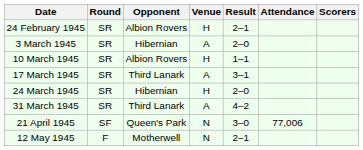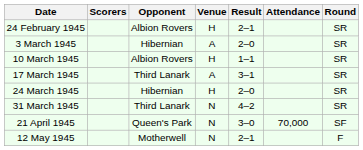 <table class="wikitable sortable" style="font-size:100%; text-align:center">
 <tr>
 <th>Date</th>
-<th>Round</th>
+<th>Scorers</th>
 <th>Opponent</th>
 <th>Venue</th>
 <th>Result</th>
 <th>Attendance</th>
-<th>Scorers</th>
+<th>Round</th>
 </tr>
 <tr bgcolor = "#EEFFEE">
 <td>24 February 1945</td>
-<td>SR</td>
+<td></td>
 <td>Albion Rovers</td>
 <td>H</td>
 <td>2–1</td>
 <td></td>
-<td></td>
+<td>SR</td>
 </tr>
 <tr bgcolor = "#EEFFEE">
 <td>3 March 1945</td>
-<td>SR</td>
+<td></td>
 <td>Hibernian</td>
 <td>A</td>
 <td>2–0</td>
 <td></td>
-<td></td>
+<td>SR</td>
 </tr>
 <tr bgcolor = "#EEFFEE">
 <td>10 March 1945</td>
-<td>SR</td>
+<td></td>
 <td>Albion Rovers</td>
 <td>H</td>
 <td>1–1</td>
 <td></td>
-<td></td>
+<td>SR</td>
 </tr>
 <tr bgcolor = "#EEFFEE">
 <td>17 March 1945</td>
-<td>SR</td>
+<td></td>
 <td>Third Lanark</td>
 <td>A</td>
 <td>3–1</td>
 <td></td>
-<td></td>
+<td>SR</td>
 </tr>
 <tr bgcolor = "#EEFFEE">
 <td>24 March 1945</td>
-<td>SR</td>
+<td></td>
 <td>Hibernian</td>
 <td>H</td>
 <td>2–0</td>
 <td></td>
-<td></td>
+<td>SR</td>
 </tr>
 <tr bgcolor = "#EEFFEE">
 <td>31 March 1945</td>
-<td>SR</td>
+<td></td>
 <td>Third Lanark</td>
-<td>A</td>
+<td>N</td>
 <td>4–2</td>
 <td></td>
-<td></td>
+<td>SR</td>
 </tr>
 <tr bgcolor = "#EEFFEE">
 <td>21 April 1945</td>
-<td>SF</td>
+<td></td>
 <td>Queen's Park</td>
 <td>N</td>
 <td>3–0</td>
-<td>77,006</td>
-<td></td>
+<td>70,000</td>
+<td>SF</td>
 </tr>
 <tr bgcolor = "#EEFFEE">
 <td>12 May 1945</td>
-<td>F</td>
+<td></td>
 <td>Motherwell</td>
 <td>N</td>
 <td>2–1</td>
 <td></td>
-<td></td>
+<td>F</td>
 </tr>
 </table>
